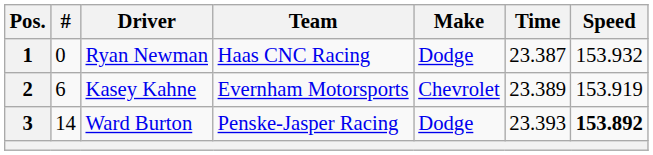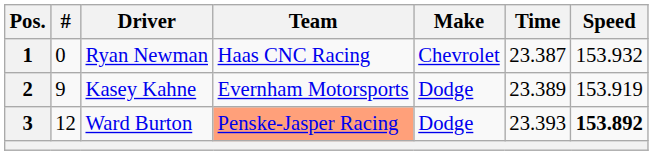 <table class="wikitable" style="font-size:95%">
 <tr>
 <th>Pos.</th>
 <th>#</th>
 <th>Driver</th>
 <th>Team</th>
 <th>Make</th>
 <th>Time</th>
 <th>Speed</th>
 </tr>
 <tr>
 <th>1</th>
 <td>0</td>
 <td><a href='#'>Ryan Newman</a></td>
 <td><a href='#'>Haas CNC Racing</a></td>
-<td><a href='#'>Dodge</a></td>
+<td><a href='#'>Chevrolet</a></td>
 <td>23.387</td>
 <td>153.932</td>
 </tr>
 <tr>
 <th>2</th>
-<td>6</td>
+<td>9</td>
 <td><a href='#'>Kasey Kahne</a></td>
 <td><a href='#'>Evernham Motorsports</a></td>
-<td><a href='#'>Chevrolet</a></td>
+<td><a href='#'>Dodge</a></td>
 <td>23.389</td>
 <td>153.919</td>
 </tr>
 <tr>
 <th>3</th>
-<td>14</td>
+<td>12</td>
 <td><a href='#'>Ward Burton</a></td>
-<td><a href='#'>Penske-Jasper Racing</a></td>
+<td style="background: lightsalmon;"><a href='#'>Penske-Jasper Racing</a></td>
 <td><a href='#'>Dodge</a></td>
 <td>23.393</td>
 <td><strong>153.892</strong></td>
 </tr>
 <tr>
 <th colspan="7"></th>
 </tr>
 </table>
